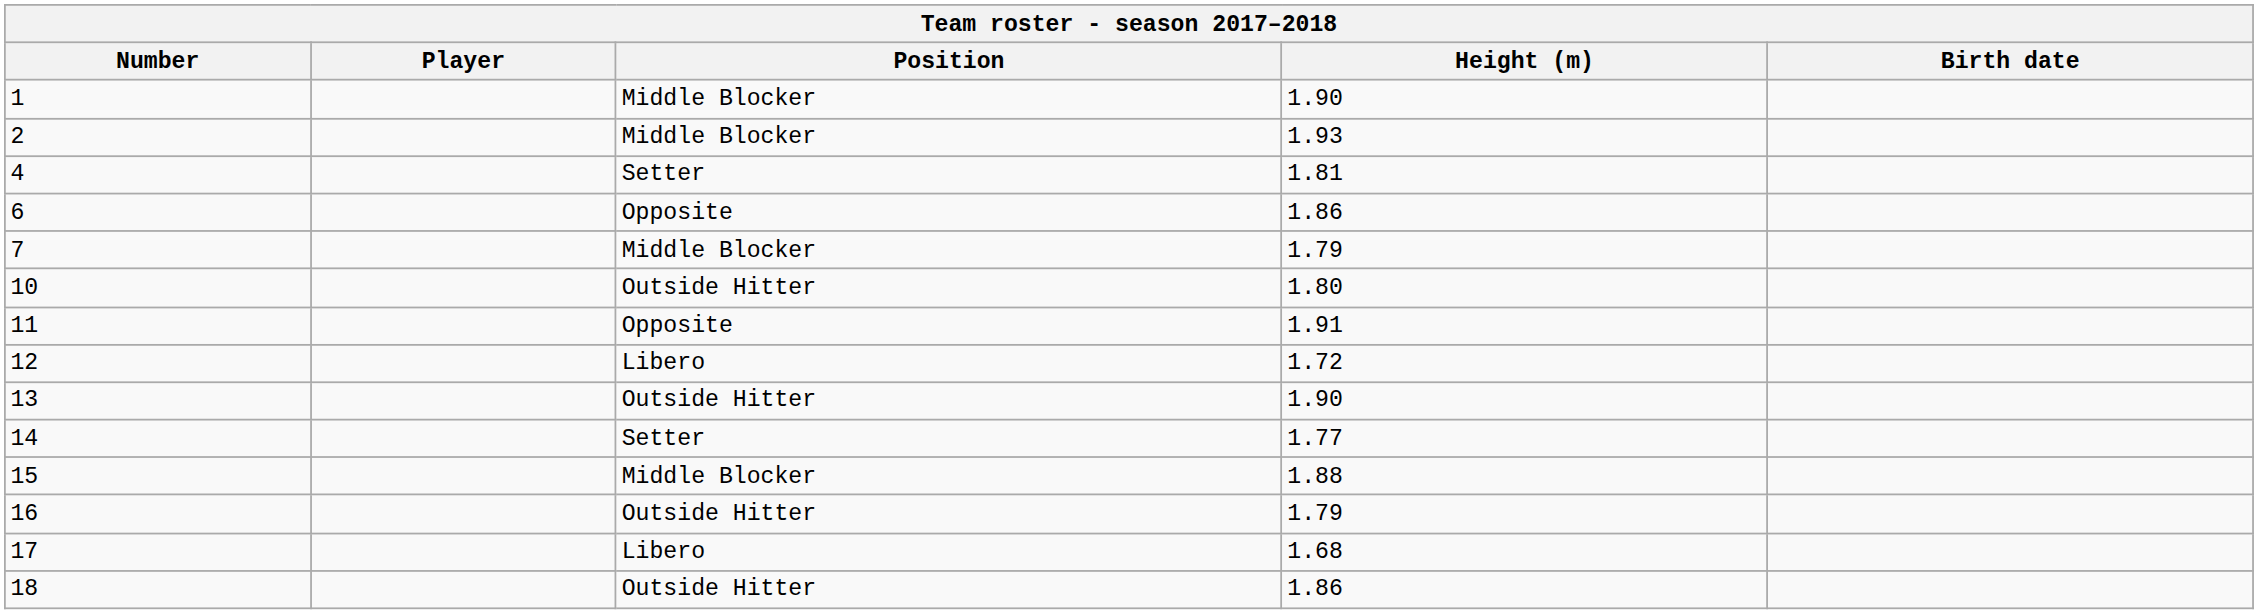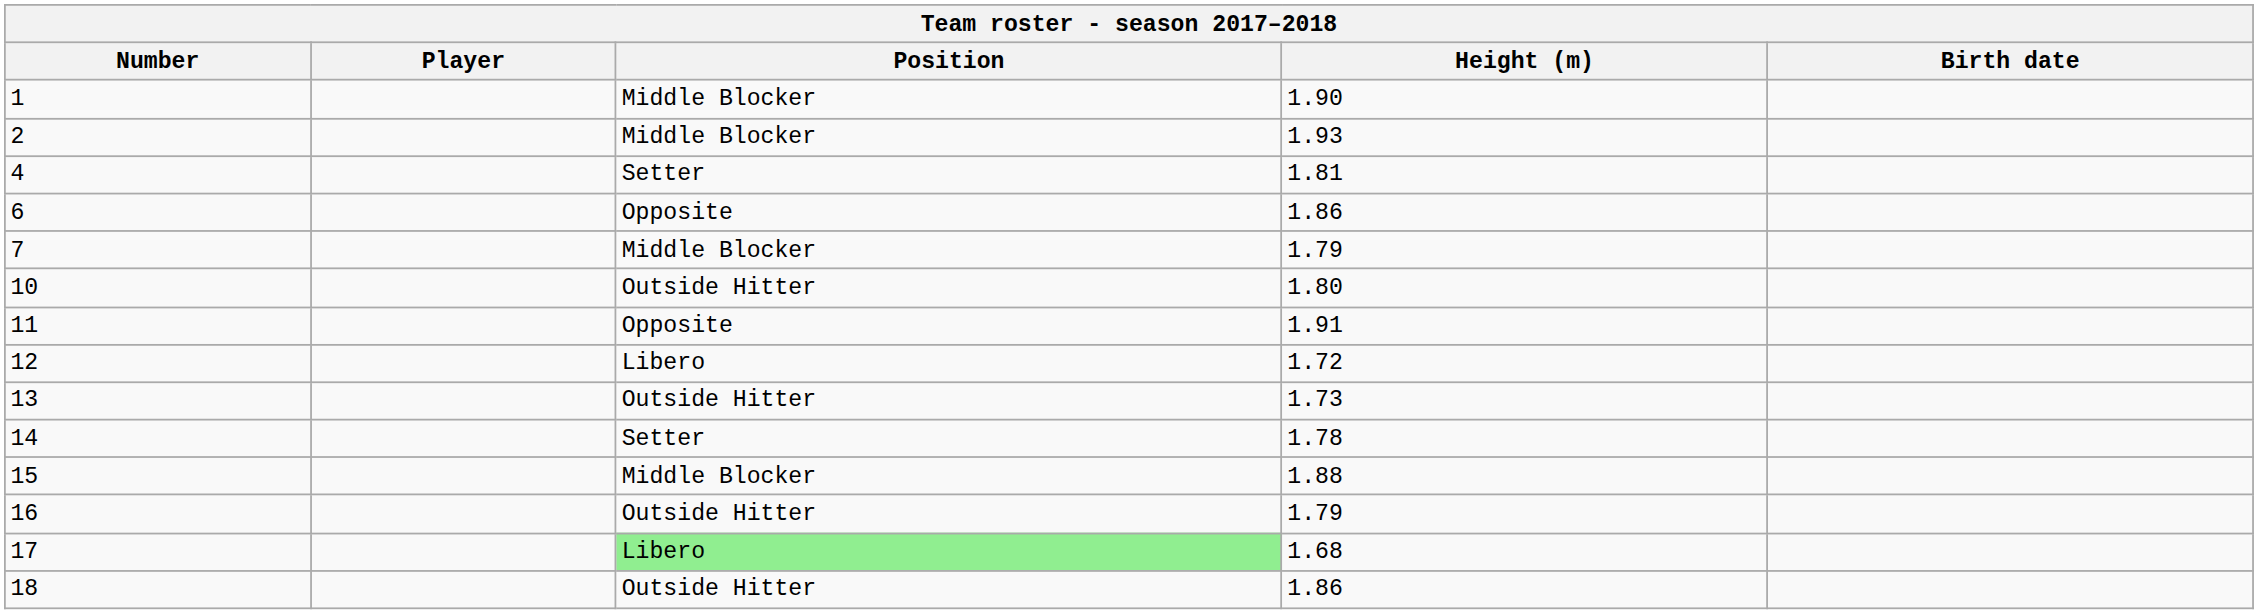 <table class="wikitable collapsible collapsed" style="width:100%;">
 <tr>
 <th colspan=6><strong>Team roster - season 2017–2018</strong></th>
 </tr>
 <tr>
 <th>Number</th>
 <th>Player</th>
 <th>Position</th>
 <th>Height (m)</th>
 <th>Birth date</th>
 </tr>
 <tr>
 <td>1</td>
 <td align=left> </td>
 <td>Middle Blocker</td>
 <td>1.90</td>
 <td align=right></td>
 </tr>
 <tr>
 <td>2</td>
 <td align=left> </td>
 <td>Middle Blocker</td>
 <td>1.93</td>
 <td align=right></td>
 </tr>
 <tr>
 <td>4</td>
 <td align=left> </td>
 <td>Setter</td>
 <td>1.81</td>
 <td align=right></td>
 </tr>
 <tr>
 <td>6</td>
 <td align=left> </td>
 <td>Opposite</td>
 <td>1.86</td>
 <td align=right></td>
 </tr>
 <tr>
 <td>7</td>
 <td align=left> </td>
 <td>Middle Blocker</td>
 <td>1.79</td>
 <td align=right></td>
 </tr>
 <tr>
 <td>10</td>
 <td align=left> </td>
 <td>Outside Hitter</td>
 <td>1.80</td>
 <td align=right></td>
 </tr>
 <tr>
 <td>11</td>
 <td align=left> </td>
 <td>Opposite</td>
 <td>1.91</td>
 <td align=right></td>
 </tr>
 <tr>
 <td>12</td>
 <td align=left> </td>
 <td>Libero</td>
 <td>1.72</td>
 <td align=right></td>
 </tr>
 <tr>
 <td>13</td>
 <td align=left> </td>
 <td>Outside Hitter</td>
-<td>1.90</td>
+<td>1.73</td>
 <td align=right></td>
 </tr>
 <tr>
 <td>14</td>
 <td align=left> </td>
 <td>Setter</td>
-<td>1.77</td>
+<td>1.78</td>
 <td align=right></td>
 </tr>
 <tr>
 <td>15</td>
 <td align=left> </td>
 <td>Middle Blocker</td>
 <td>1.88</td>
 <td align=right></td>
 </tr>
 <tr>
 <td>16</td>
 <td align=left> </td>
 <td>Outside Hitter</td>
 <td>1.79</td>
 <td align=right></td>
 </tr>
 <tr>
 <td>17</td>
 <td align=left> </td>
-<td>Libero</td>
+<td style="background: lightgreen;">Libero</td>
 <td>1.68</td>
 <td align=right></td>
 </tr>
 <tr>
 <td>18</td>
 <td align=left> </td>
 <td>Outside Hitter</td>
 <td>1.86</td>
 <td align=right></td>
 </tr>
 </table>
